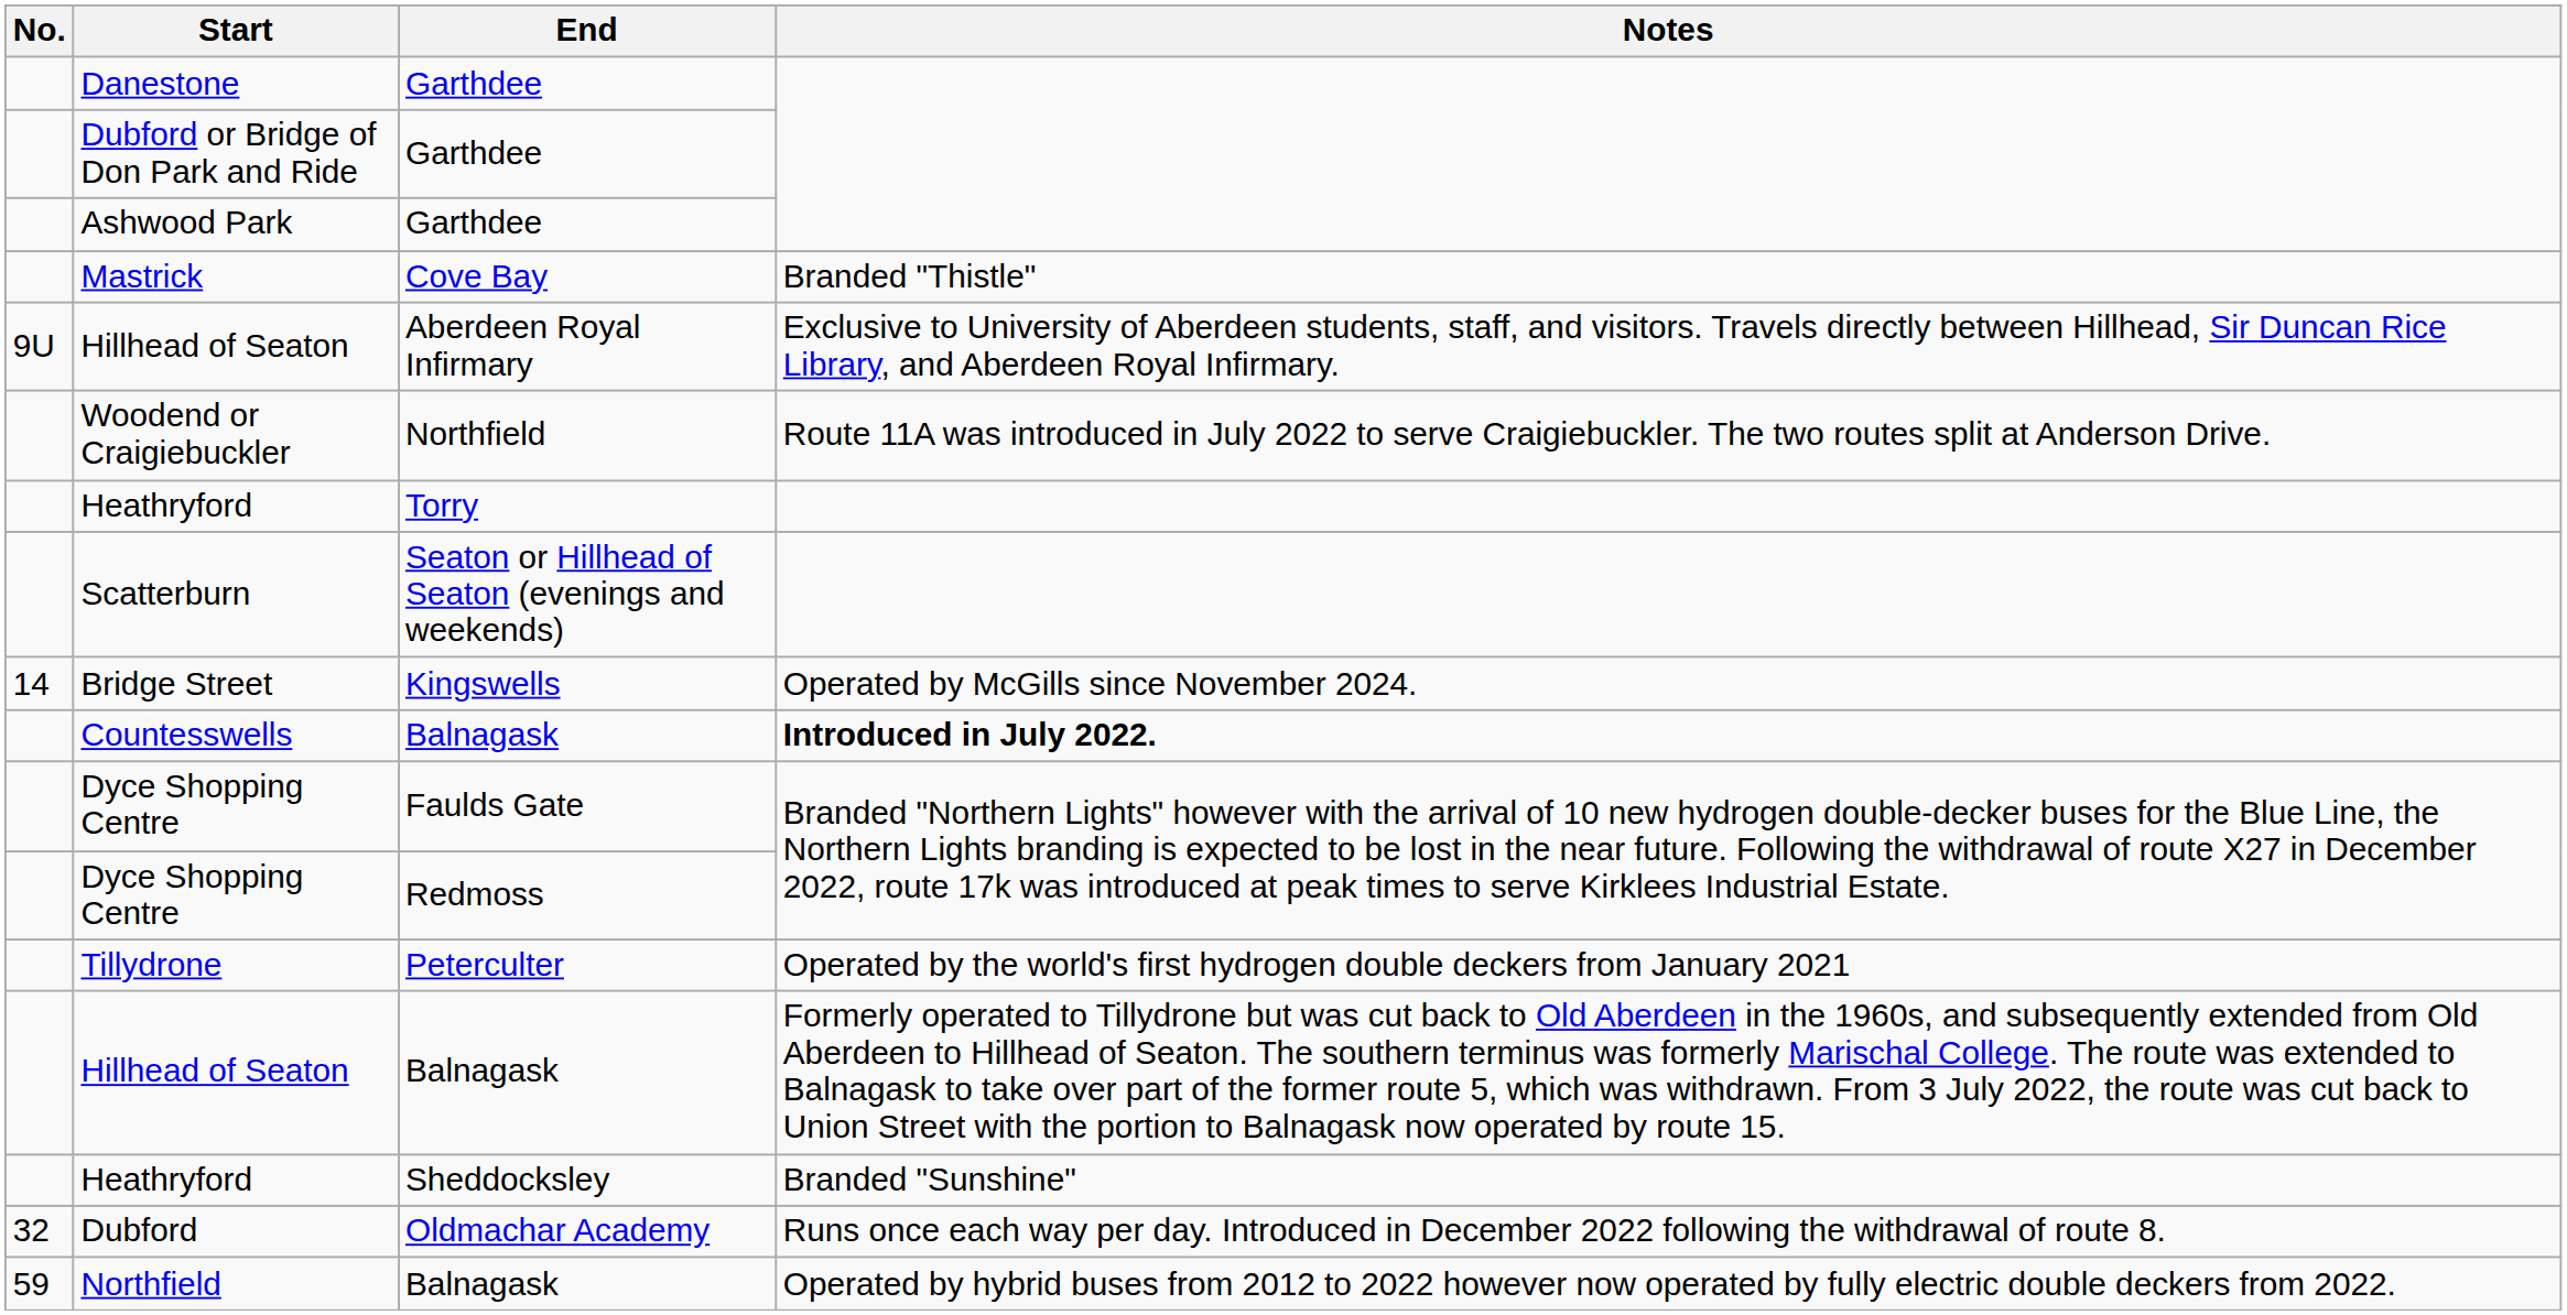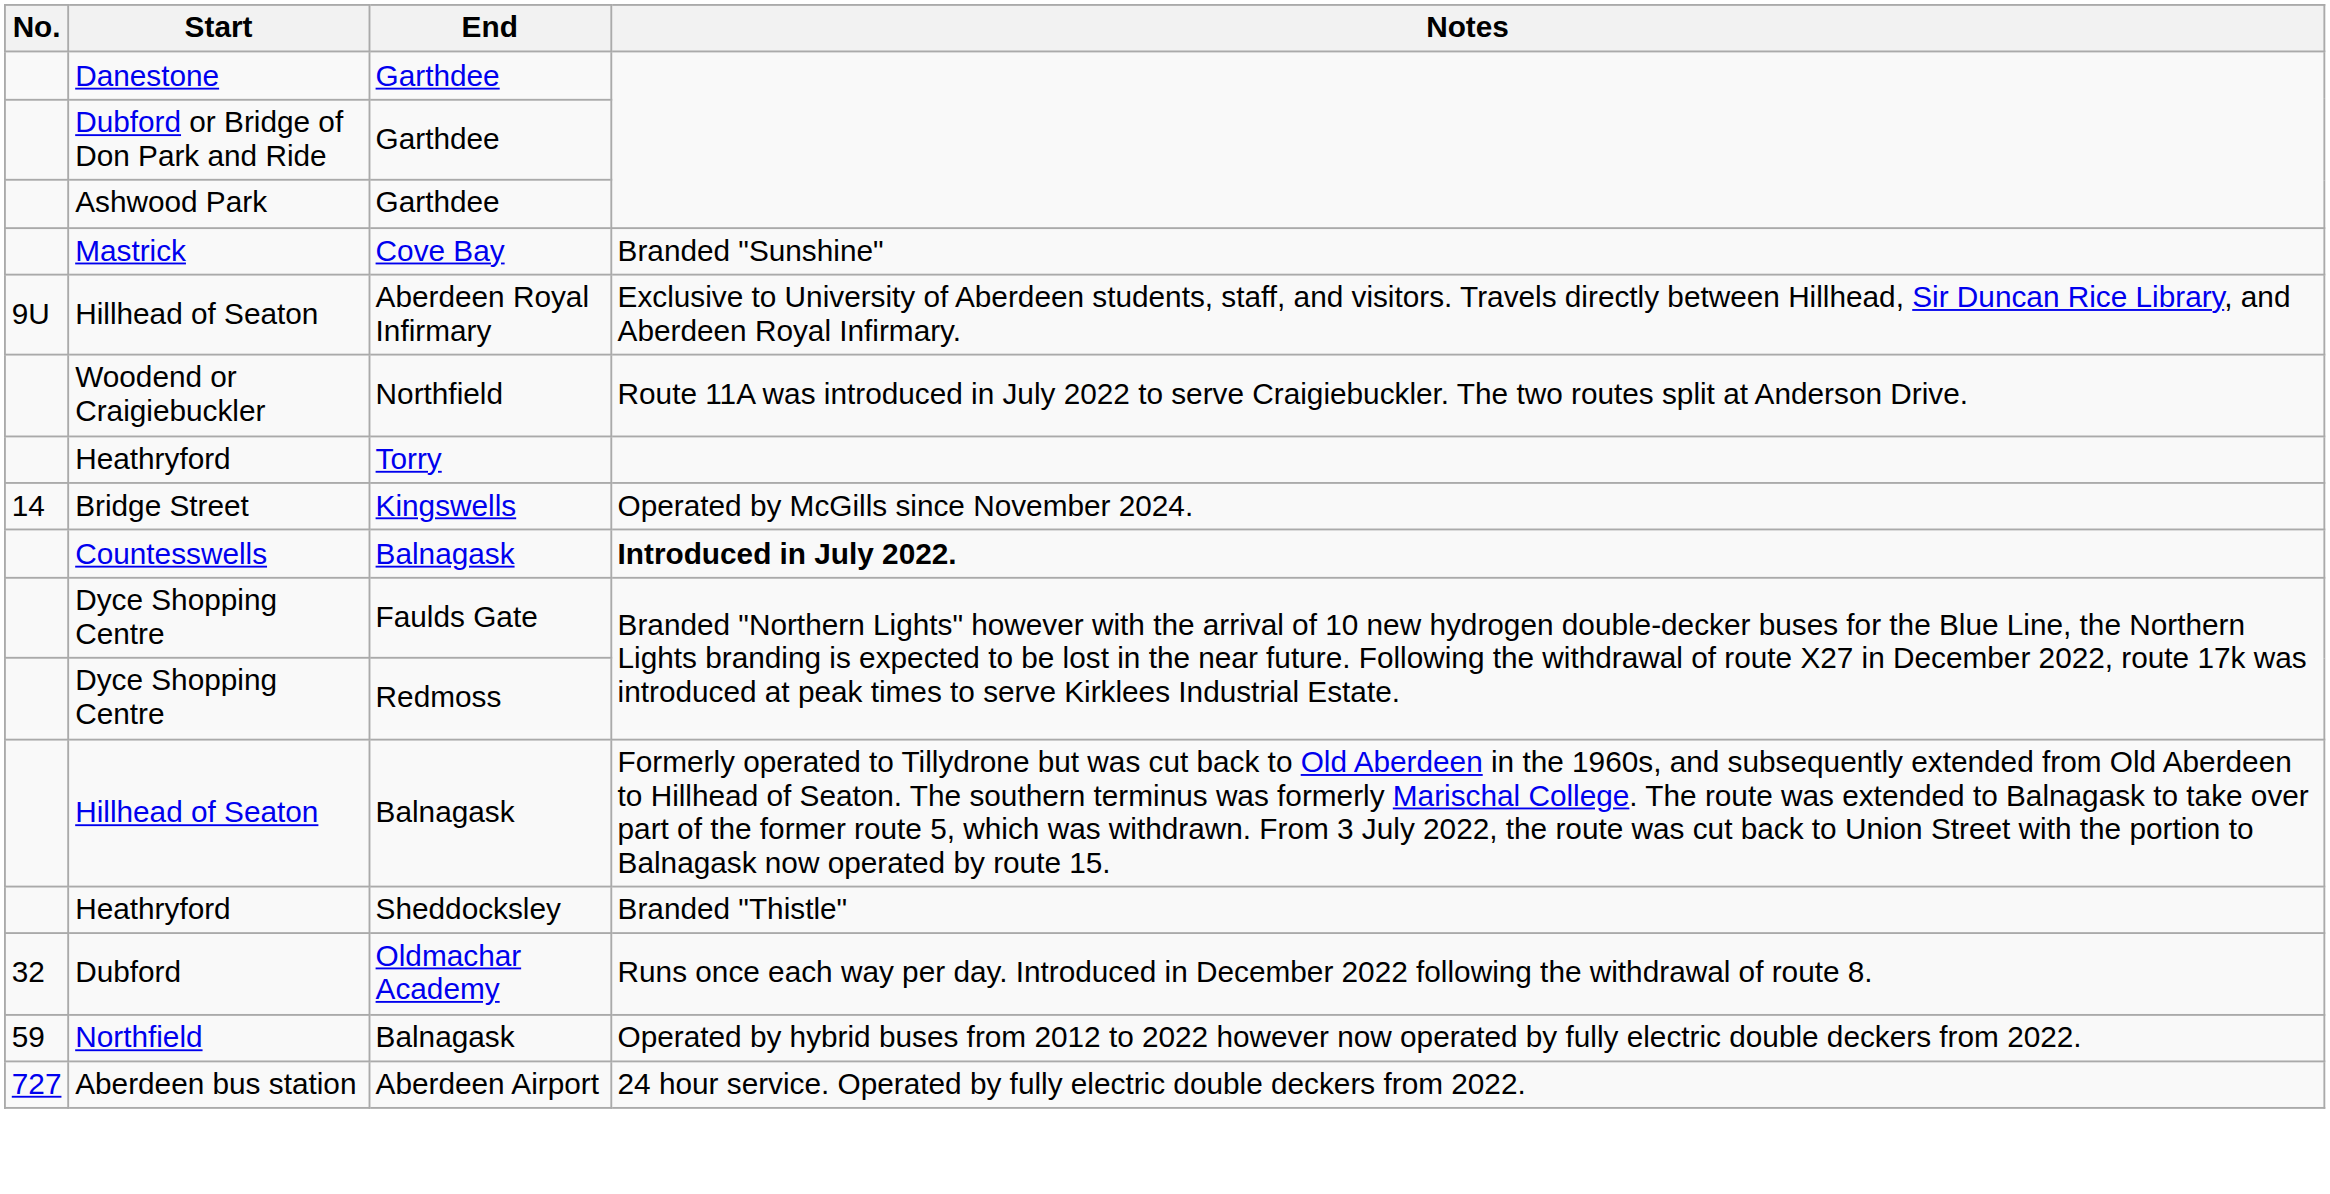 <table class="wikitable">
 <tr>
 <th>No.</th>
 <th>Start</th>
 <th>End</th>
 <th>Notes</th>
 </tr>
 <tr>
 <td></td>
 <td><a href='#'>Danestone</a></td>
 <td><a href='#'>Garthdee</a></td>
 <td rowspan="3"></td>
 </tr>
 <tr>
 <td></td>
 <td><a href='#'>Dubford</a> or Bridge of Don Park and Ride</td>
 <td>Garthdee</td>
 </tr>
 <tr>
 <td></td>
 <td>Ashwood Park</td>
 <td>Garthdee</td>
 </tr>
 <tr>
 <td></td>
 <td><a href='#'>Mastrick</a></td>
 <td><a href='#'>Cove Bay</a></td>
-<td>Branded "Thistle"</td>
+<td>Branded "Sunshine"</td>
 </tr>
 <tr>
 <td>9U</td>
 <td>Hillhead of Seaton</td>
 <td>Aberdeen Royal Infirmary</td>
 <td>Exclusive to University of Aberdeen students, staff, and visitors. Travels directly between Hillhead, <a href='#'>Sir Duncan Rice Library</a>, and Aberdeen Royal Infirmary.</td>
 </tr>
 <tr>
 <td></td>
 <td>Woodend or Craigiebuckler</td>
 <td>Northfield</td>
 <td>Route 11A was introduced in July 2022 to serve Craigiebuckler. The two routes split at Anderson Drive.</td>
 </tr>
 <tr>
 <td></td>
 <td>Heathryford</td>
 <td><a href='#'>Torry</a></td>
-<td></td>
-</tr>
-<tr>
-<td></td>
-<td>Scatterburn</td>
-<td><a href='#'>Seaton</a> or <a href='#'>Hillhead of Seaton</a> (evenings and weekends)</td>
 <td></td>
 </tr>
 <tr>
 <td>14</td>
 <td>Bridge Street</td>
 <td><a href='#'>Kingswells</a></td>
 <td>Operated by McGills since November 2024. </td>
 </tr>
 <tr>
 <td></td>
 <td><a href='#'>Countesswells</a></td>
 <td><a href='#'>Balnagask</a></td>
 <td><strong>Introduced in July 2022.</strong></td>
 </tr>
 <tr>
 <td></td>
 <td>Dyce Shopping Centre</td>
 <td>Faulds Gate</td>
 <td rowspan="2">Branded "Northern Lights" however with the arrival of 10 new hydrogen double-decker buses for the Blue Line, the Northern Lights branding is expected to be lost in the near future. Following the withdrawal of route X27 in December 2022, route 17k was introduced at peak times to serve Kirklees Industrial Estate.</td>
 </tr>
 <tr>
 <td></td>
 <td>Dyce Shopping Centre</td>
 <td>Redmoss</td>
 </tr>
 <tr>
 <td></td>
-<td><a href='#'>Tillydrone</a></td>
-<td><a href='#'>Peterculter</a></td>
-<td>Operated by the world's first hydrogen double deckers from January 2021</td>
-</tr>
-<tr>
-<td></td>
 <td><a href='#'>Hillhead of Seaton</a></td>
 <td>Balnagask</td>
 <td>Formerly operated to Tillydrone but was cut back to <a href='#'>Old Aberdeen</a> in the 1960s, and subsequently extended from Old Aberdeen to Hillhead of Seaton. The southern terminus was formerly <a href='#'>Marischal College</a>. The route was extended to Balnagask to take over part of the former route 5, which was withdrawn. From 3 July 2022, the route was cut back to Union Street with the portion to Balnagask now operated by route 15.</td>
 </tr>
 <tr>
 <td></td>
 <td>Heathryford</td>
 <td>Sheddocksley</td>
-<td>Branded "Sunshine"</td>
+<td>Branded "Thistle"</td>
 </tr>
 <tr>
 <td>32</td>
 <td>Dubford</td>
 <td><a href='#'>Oldmachar Academy</a></td>
 <td>Runs once each way per day. Introduced in December 2022 following the withdrawal of route 8.</td>
 </tr>
 <tr>
 <td>59</td>
 <td><a href='#'>Northfield</a></td>
 <td>Balnagask</td>
 <td>Operated by hybrid buses from 2012 to 2022 however now operated by fully electric double deckers from 2022.</td>
 </tr>
+<tr>
+<td><a href='#'>727</a></td>
+<td>Aberdeen bus station</td>
+<td>Aberdeen Airport</td>
+<td>24 hour service. Operated by fully electric double deckers from 2022.</td>
+</tr>
 </table>
